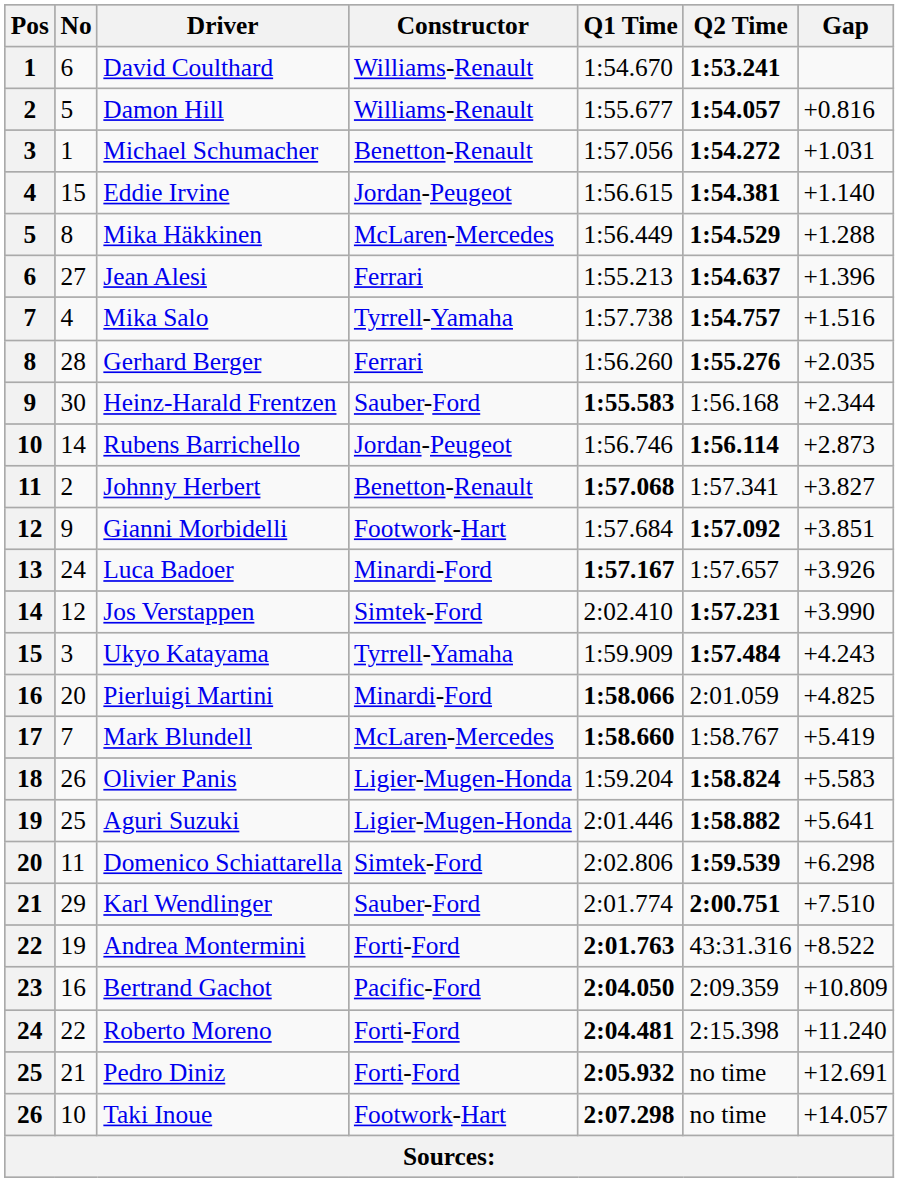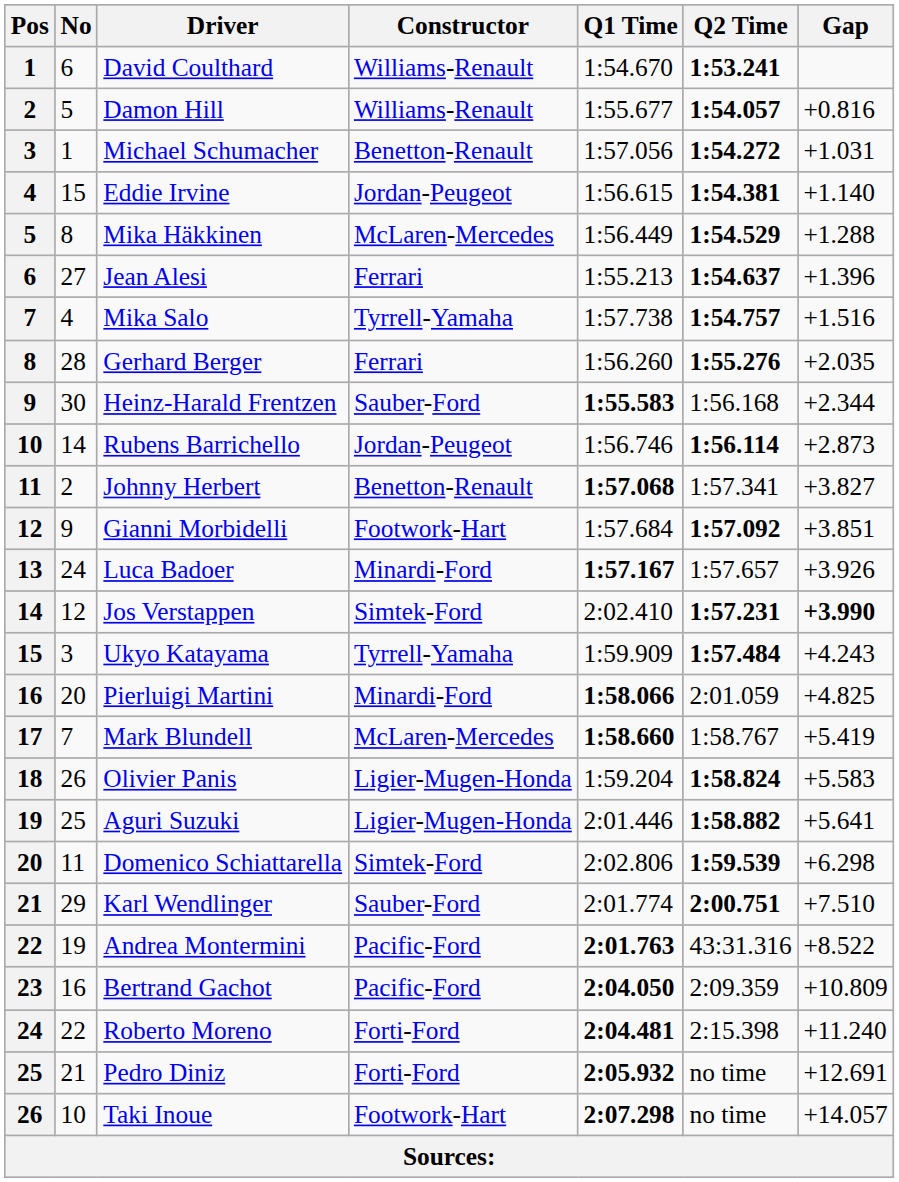 <table class="wikitable sortable" style="font-size: 95%;">
 <tr>
 <th>Pos</th>
 <th>No</th>
 <th>Driver</th>
 <th>Constructor</th>
 <th>Q1 Time</th>
 <th>Q2 Time</th>
 <th>Gap</th>
 </tr>
 <tr>
 <th>1</th>
 <td>6</td>
 <td> <a href='#'>David Coulthard</a></td>
 <td><a href='#'>Williams</a>-<a href='#'>Renault</a></td>
 <td>1:54.670</td>
 <td><strong>1:53.241</strong></td>
 <td></td>
 </tr>
 <tr>
 <th>2</th>
 <td>5</td>
 <td> <a href='#'>Damon Hill</a></td>
 <td><a href='#'>Williams</a>-<a href='#'>Renault</a></td>
 <td>1:55.677</td>
 <td><strong>1:54.057</strong></td>
 <td>+0.816</td>
 </tr>
 <tr>
 <th>3</th>
 <td>1</td>
 <td> <a href='#'>Michael Schumacher</a></td>
 <td><a href='#'>Benetton</a>-<a href='#'>Renault</a></td>
 <td>1:57.056</td>
 <td><strong>1:54.272</strong></td>
 <td>+1.031</td>
 </tr>
 <tr>
 <th>4</th>
 <td>15</td>
 <td> <a href='#'>Eddie Irvine</a></td>
 <td><a href='#'>Jordan</a>-<a href='#'>Peugeot</a></td>
 <td>1:56.615</td>
 <td><strong> 1:54.381</strong></td>
 <td>+1.140</td>
 </tr>
 <tr>
 <th>5</th>
 <td>8</td>
 <td> <a href='#'>Mika Häkkinen</a></td>
 <td><a href='#'>McLaren</a>-<a href='#'>Mercedes</a></td>
 <td>1:56.449</td>
 <td><strong>1:54.529</strong></td>
 <td>+1.288</td>
 </tr>
 <tr>
 <th>6</th>
 <td>27</td>
 <td> <a href='#'>Jean Alesi</a></td>
 <td><a href='#'>Ferrari</a></td>
 <td>1:55.213</td>
 <td><strong>1:54.637</strong></td>
 <td>+1.396</td>
 </tr>
 <tr>
 <th>7</th>
 <td>4</td>
 <td> <a href='#'>Mika Salo</a></td>
 <td><a href='#'>Tyrrell</a>-<a href='#'>Yamaha</a></td>
 <td>1:57.738</td>
 <td><strong>1:54.757</strong></td>
 <td>+1.516</td>
 </tr>
 <tr>
 <th>8</th>
 <td>28</td>
 <td> <a href='#'>Gerhard Berger</a></td>
 <td><a href='#'>Ferrari</a></td>
 <td>1:56.260</td>
 <td><strong>1:55.276</strong></td>
 <td>+2.035</td>
 </tr>
 <tr>
 <th>9</th>
 <td>30</td>
 <td> <a href='#'>Heinz-Harald Frentzen</a></td>
 <td><a href='#'>Sauber</a>-<a href='#'>Ford</a></td>
 <td><strong>1:55.583</strong></td>
 <td>1:56.168</td>
 <td>+2.344</td>
 </tr>
 <tr>
 <th>10</th>
 <td>14</td>
 <td> <a href='#'>Rubens Barrichello</a></td>
 <td><a href='#'>Jordan</a>-<a href='#'>Peugeot</a></td>
 <td>1:56.746</td>
 <td><strong>1:56.114</strong></td>
 <td>+2.873</td>
 </tr>
 <tr>
 <th>11</th>
 <td>2</td>
 <td> <a href='#'>Johnny Herbert</a></td>
 <td><a href='#'>Benetton</a>-<a href='#'>Renault</a></td>
 <td><strong>1:57.068</strong></td>
 <td>1:57.341</td>
 <td>+3.827</td>
 </tr>
 <tr>
 <th>12</th>
 <td>9</td>
 <td> <a href='#'>Gianni Morbidelli</a></td>
 <td><a href='#'>Footwork</a>-<a href='#'>Hart</a></td>
 <td>1:57.684</td>
 <td><strong>1:57.092</strong></td>
 <td>+3.851</td>
 </tr>
 <tr>
 <th>13</th>
 <td>24</td>
 <td> <a href='#'>Luca Badoer</a></td>
 <td><a href='#'>Minardi</a>-<a href='#'>Ford</a></td>
 <td><strong>1:57.167</strong></td>
 <td>1:57.657</td>
 <td>+3.926</td>
 </tr>
 <tr>
 <th>14</th>
 <td>12</td>
 <td> <a href='#'>Jos Verstappen</a></td>
 <td><a href='#'>Simtek</a>-<a href='#'>Ford</a></td>
 <td>2:02.410</td>
 <td><strong>1:57.231</strong></td>
-<td>+3.990</td>
+<td><strong>+3.990</strong></td>
 </tr>
 <tr>
 <th>15</th>
 <td>3</td>
 <td> <a href='#'>Ukyo Katayama</a></td>
 <td><a href='#'>Tyrrell</a>-<a href='#'>Yamaha</a></td>
 <td>1:59.909</td>
 <td><strong>1:57.484</strong></td>
 <td>+4.243</td>
 </tr>
 <tr>
 <th>16</th>
 <td>20</td>
 <td> <a href='#'>Pierluigi Martini</a></td>
 <td><a href='#'>Minardi</a>-<a href='#'>Ford</a></td>
 <td><strong>1:58.066</strong></td>
 <td>2:01.059</td>
 <td>+4.825</td>
 </tr>
 <tr>
 <th>17</th>
 <td>7</td>
 <td> <a href='#'>Mark Blundell</a></td>
 <td><a href='#'>McLaren</a>-<a href='#'>Mercedes</a></td>
 <td><strong>1:58.660</strong></td>
 <td>1:58.767</td>
 <td>+5.419</td>
 </tr>
 <tr>
 <th>18</th>
 <td>26</td>
 <td> <a href='#'>Olivier Panis</a></td>
 <td><a href='#'>Ligier</a>-<a href='#'>Mugen-Honda</a></td>
 <td>1:59.204</td>
 <td><strong>1:58.824</strong></td>
 <td>+5.583</td>
 </tr>
 <tr>
 <th>19</th>
 <td>25</td>
 <td> <a href='#'>Aguri Suzuki</a></td>
 <td><a href='#'>Ligier</a>-<a href='#'>Mugen-Honda</a></td>
 <td>2:01.446</td>
 <td><strong>1:58.882</strong></td>
 <td>+5.641</td>
 </tr>
 <tr>
 <th>20</th>
 <td>11</td>
 <td> <a href='#'>Domenico Schiattarella</a></td>
 <td><a href='#'>Simtek</a>-<a href='#'>Ford</a></td>
 <td>2:02.806</td>
 <td><strong>1:59.539</strong></td>
 <td>+6.298</td>
 </tr>
 <tr>
 <th>21</th>
 <td>29</td>
 <td> <a href='#'>Karl Wendlinger</a></td>
 <td><a href='#'>Sauber</a>-<a href='#'>Ford</a></td>
 <td>2:01.774</td>
 <td><strong>2:00.751</strong></td>
 <td>+7.510</td>
 </tr>
 <tr>
 <th>22</th>
 <td>19</td>
 <td> <a href='#'>Andrea Montermini</a></td>
-<td><a href='#'>Forti</a>-<a href='#'>Ford</a></td>
+<td><a href='#'>Pacific</a>-<a href='#'>Ford</a></td>
 <td><strong>2:01.763</strong></td>
 <td>43:31.316</td>
 <td>+8.522</td>
 </tr>
 <tr>
 <th>23</th>
 <td>16</td>
 <td> <a href='#'>Bertrand Gachot</a></td>
 <td><a href='#'>Pacific</a>-<a href='#'>Ford</a></td>
 <td><strong>2:04.050</strong></td>
 <td>2:09.359</td>
 <td>+10.809</td>
 </tr>
 <tr>
 <th>24</th>
 <td>22</td>
 <td> <a href='#'>Roberto Moreno</a></td>
 <td><a href='#'>Forti</a>-<a href='#'>Ford</a></td>
 <td><strong>2:04.481</strong></td>
 <td>2:15.398</td>
 <td>+11.240</td>
 </tr>
 <tr>
 <th>25</th>
 <td>21</td>
 <td> <a href='#'>Pedro Diniz</a></td>
 <td><a href='#'>Forti</a>-<a href='#'>Ford</a></td>
 <td><strong>2:05.932</strong></td>
 <td>no time</td>
 <td>+12.691</td>
 </tr>
 <tr>
 <th>26</th>
 <td>10</td>
 <td> <a href='#'>Taki Inoue</a></td>
 <td><a href='#'>Footwork</a>-<a href='#'>Hart</a></td>
 <td><strong>2:07.298</strong></td>
 <td>no time</td>
 <td>+14.057</td>
 </tr>
 <tr>
 <th colspan="7">Sources:</th>
 </tr>
 </table>
